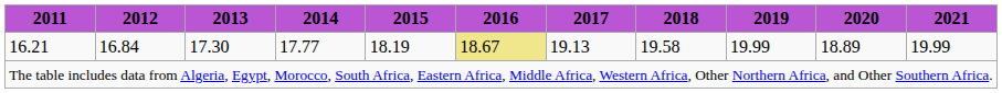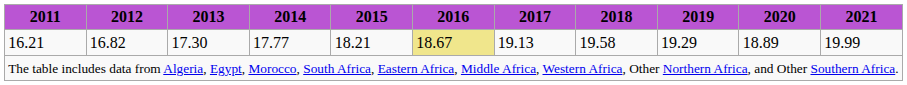 <table class="wikitable" border="1">
 <tr align="center" style="background:#BA55D3;">
 <td><strong>2011</strong></td>
 <td><strong>2012</strong></td>
 <td><strong>2013</strong></td>
 <td><strong>2014</strong></td>
 <td><strong>2015</strong></td>
 <td><strong>2016</strong></td>
 <td><strong>2017</strong></td>
 <td><strong>2018</strong></td>
 <td><strong>2019</strong></td>
 <td><strong>2020</strong></td>
 <td><strong>2021</strong></td>
 </tr>
 <tr>
 <td>16.21</td>
-<td>16.84</td>
+<td>16.82</td>
 <td>17.30</td>
 <td>17.77</td>
-<td>18.19</td>
+<td>18.21</td>
 <td style="background: khaki;">18.67</td>
 <td>19.13</td>
 <td>19.58</td>
-<td>19.99</td>
+<td>19.29</td>
 <td>18.89</td>
 <td>19.99</td>
 </tr>
 <tr>
 <td colspan="11"><small>The table includes data from <a href='#'>Algeria</a>, <a href='#'>Egypt</a>, <a href='#'>Morocco</a>, <a href='#'>South Africa</a>, <a href='#'>Eastern Africa</a>, <a href='#'>Middle Africa</a>, <a href='#'>Western Africa</a>, Other <a href='#'>Northern Africa</a>, and Other <a href='#'>Southern Africa</a>.</small></td>
 </tr>
 </table>
